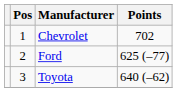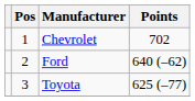 <table class="wikitable" style="font-size: 95%">
 <tr>
 <th></th>
 <th>Pos</th>
 <th>Manufacturer</th>
 <th>Points</th>
 </tr>
 <tr>
 <td align="left"></td>
 <td style="text-align:center;">1</td>
 <td><a href='#'>Chevrolet</a></td>
 <td style="text-align:center;">702</td>
 </tr>
 <tr>
 <td align="left"></td>
 <td style="text-align:center;">2</td>
 <td><a href='#'>Ford</a></td>
-<td style="text-align:center;">625 (–77)</td>
+<td style="text-align:center;">640 (–62)</td>
 </tr>
 <tr>
 <td align="left"></td>
 <td style="text-align:center;">3</td>
 <td><a href='#'>Toyota</a></td>
-<td style="text-align:center;">640 (–62)</td>
+<td style="text-align:center;">625 (–77)</td>
 </tr>
 <tr class="sortbottom">
 </tr>
 </table>
